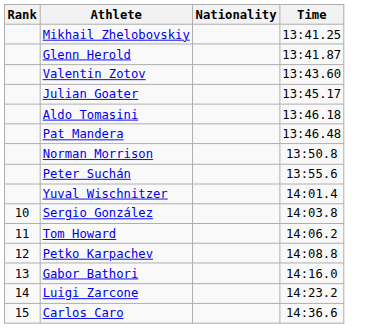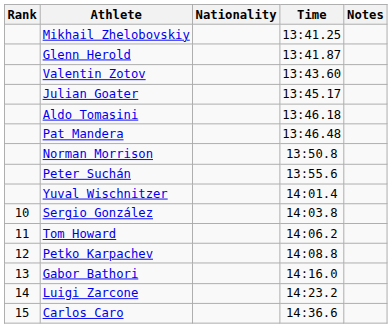 <table class="wikitable sortable" style="text-align:center">
 <tr>
 <th>Rank</th>
 <th>Athlete</th>
 <th>Nationality</th>
 <th>Time</th>
+<th>Notes</th>
 </tr>
 <tr>
 <td></td>
 <td align=left><a href='#'>Mikhail Zhelobovskiy</a></td>
 <td align=left></td>
 <td>13:41.25</td>
+<td></td>
 </tr>
 <tr>
 <td></td>
 <td align=left><a href='#'>Glenn Herold</a></td>
 <td align=left></td>
 <td>13:41.87</td>
+<td></td>
 </tr>
 <tr>
 <td></td>
 <td align=left><a href='#'>Valentin Zotov</a></td>
 <td align=left></td>
 <td>13:43.60</td>
+<td></td>
 </tr>
 <tr>
 <td></td>
 <td align=left><a href='#'>Julian Goater</a></td>
 <td align=left></td>
 <td>13:45.17</td>
+<td></td>
 </tr>
 <tr>
 <td></td>
 <td align=left><a href='#'>Aldo Tomasini</a></td>
 <td align=left></td>
 <td>13:46.18</td>
+<td></td>
 </tr>
 <tr>
 <td></td>
 <td align=left><a href='#'>Pat Mandera</a></td>
 <td align=left></td>
 <td>13:46.48</td>
+<td></td>
 </tr>
 <tr>
 <td></td>
 <td align=left><a href='#'>Norman Morrison</a></td>
 <td align=left></td>
 <td>13:50.8</td>
+<td></td>
 </tr>
 <tr>
 <td></td>
 <td align=left><a href='#'>Peter Suchán</a></td>
 <td align=left></td>
 <td>13:55.6</td>
+<td></td>
 </tr>
 <tr>
 <td></td>
 <td align=left><a href='#'>Yuval Wischnitzer</a></td>
 <td align=left></td>
 <td>14:01.4</td>
+<td></td>
 </tr>
 <tr>
 <td>10</td>
 <td align=left><a href='#'>Sergio González</a></td>
 <td align=left></td>
 <td>14:03.8</td>
+<td></td>
 </tr>
 <tr>
 <td>11</td>
 <td align=left><a href='#'>Tom Howard</a></td>
 <td align=left></td>
 <td>14:06.2</td>
+<td></td>
 </tr>
 <tr>
 <td>12</td>
 <td align=left><a href='#'>Petko Karpachev</a></td>
 <td align=left></td>
 <td>14:08.8</td>
+<td></td>
 </tr>
 <tr>
 <td>13</td>
 <td align=left><a href='#'>Gabor Bathori</a></td>
 <td align=left></td>
 <td>14:16.0</td>
+<td></td>
 </tr>
 <tr>
 <td>14</td>
 <td align=left><a href='#'>Luigi Zarcone</a></td>
 <td align=left></td>
 <td>14:23.2</td>
+<td></td>
 </tr>
 <tr>
 <td>15</td>
 <td align=left><a href='#'>Carlos Caro</a></td>
 <td align=left></td>
 <td>14:36.6</td>
+<td></td>
 </tr>
 </table>
